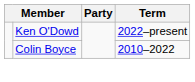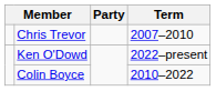 <table class="wikitable">
 <tr>
 <th colspan="2">Member</th>
 <th>Party</th>
 <th>Term</th>
+</tr>
+<tr>
+<td> </td>
+<td><a href='#'>Chris Trevor</a></td>
+<td></td>
+<td><a href='#'>2007</a>–2010</td>
 </tr>
 <tr>
 <td rowspan=2 > </td>
 <td><a href='#'>Ken O'Dowd</a></td>
 <td rowspan=2></td>
 <td><a href='#'>2022</a>–present</td>
 </tr>
 <tr>
 <td><a href='#'>Colin Boyce</a></td>
 <td><a href='#'>2010</a>–2022</td>
 </tr>
 </table>
